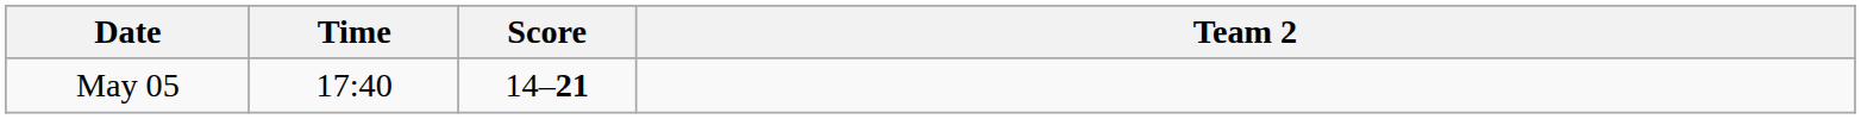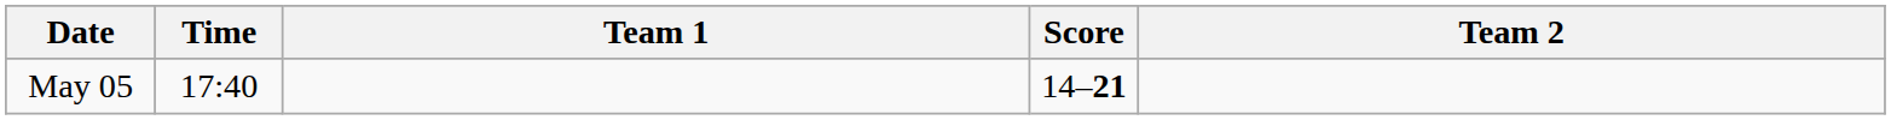 <table class="wikitable" width="100%">
 <tr>
 <th style="width:7%">Date</th>
 <th style="width:6%">Time</th>
+<th style="width:35%">Team 1</th>
 <th style="width:5%">Score</th>
 <th style="width:35%">Team 2</th>
 </tr>
 <tr>
 <td style="text-align:center">May 05</td>
 <td style="text-align:center">17:40</td>
+<td style="text-align:right"></td>
 <td style="text-align:center">14–<strong>21</strong></td>
 <td style="text-align:left"><strong></strong></td>
 </tr>
 </table>
